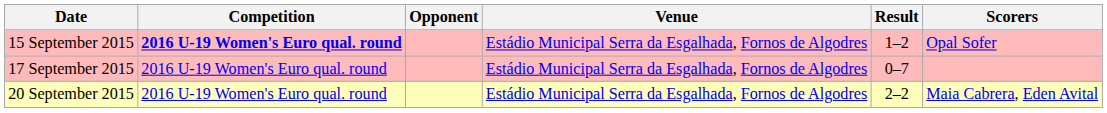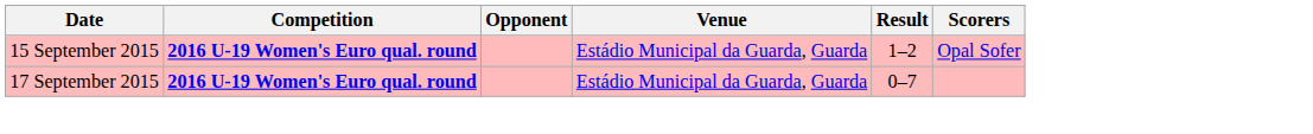 <table class="wikitable">
 <tr>
 <th>Date</th>
 <th>Competition</th>
 <th>Opponent</th>
 <th>Venue</th>
 <th>Result</th>
 <th>Scorers</th>
 </tr>
 <tr bgcolor="#FFBBBB">
 <td>15 September 2015</td>
 <td><strong><a href='#'>2016 U-19 Women's Euro qual. round</a></strong></td>
 <td></td>
-<td><a href='#'>Estádio Municipal Serra da Esgalhada</a>, <a href='#'>Fornos de Algodres</a></td>
+<td><a href='#'>Estádio Municipal da Guarda</a>, <a href='#'>Guarda</a></td>
 <td align=center>1–2</td>
 <td><a href='#'>Opal Sofer</a></td>
 </tr>
 <tr bgcolor="#FFBBBB">
 <td>17 September 2015</td>
-<td><a href='#'>2016 U-19 Women's Euro qual. round</a></td>
+<td><strong><a href='#'>2016 U-19 Women's Euro qual. round</a></strong></td>
 <td></td>
-<td><a href='#'>Estádio Municipal Serra da Esgalhada</a>, <a href='#'>Fornos de Algodres</a></td>
+<td><a href='#'>Estádio Municipal da Guarda</a>, <a href='#'>Guarda</a></td>
 <td align=center>0–7</td>
 <td></td>
 </tr>
-<tr bgcolor="#FFFFBB">
-<td>20 September 2015</td>
-<td><a href='#'>2016 U-19 Women's Euro qual. round</a></td>
-<td></td>
-<td><a href='#'>Estádio Municipal Serra da Esgalhada</a>, <a href='#'>Fornos de Algodres</a></td>
-<td align=center>2–2</td>
-<td><a href='#'>Maia Cabrera</a>, <a href='#'>Eden Avital</a></td>
-</tr>
 </table>
